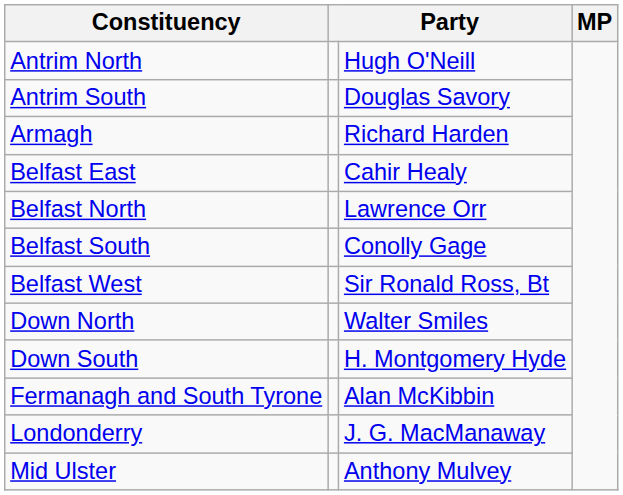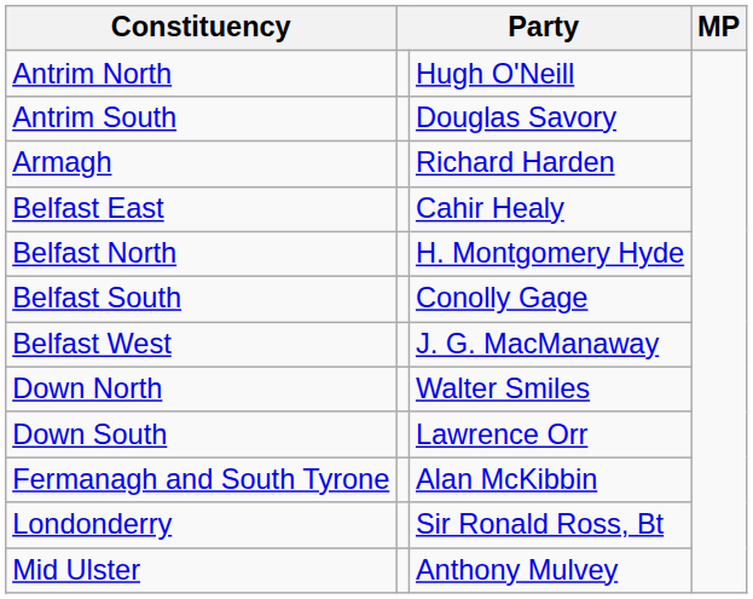 <table class=wikitable>
 <tr>
 <th>Constituency</th>
 <th colspan=2>Party</th>
 <th>MP</th>
 </tr>
 <tr>
 <td><a href='#'>Antrim North</a></td>
 <td></td>
 <td><a href='#'>Hugh O'Neill</a></td>
 </tr>
 <tr>
 <td><a href='#'>Antrim South</a></td>
 <td></td>
 <td><a href='#'>Douglas Savory</a></td>
 </tr>
 <tr>
 <td><a href='#'>Armagh</a></td>
 <td></td>
 <td><a href='#'>Richard Harden</a></td>
 </tr>
 <tr>
 <td><a href='#'>Belfast East</a></td>
 <td></td>
 <td><a href='#'>Cahir Healy</a></td>
 </tr>
 <tr>
 <td><a href='#'>Belfast North</a></td>
 <td></td>
-<td><a href='#'>Lawrence Orr</a></td>
+<td><a href='#'>H. Montgomery Hyde</a></td>
 </tr>
 <tr>
 <td><a href='#'>Belfast South</a></td>
 <td></td>
 <td><a href='#'>Conolly Gage</a></td>
 </tr>
 <tr>
 <td><a href='#'>Belfast West</a></td>
 <td></td>
-<td><a href='#'>Sir Ronald Ross, Bt</a></td>
+<td><a href='#'>J. G. MacManaway</a></td>
 </tr>
 <tr>
 <td><a href='#'>Down North</a></td>
 <td></td>
 <td><a href='#'>Walter Smiles</a></td>
 </tr>
 <tr>
 <td><a href='#'>Down South</a></td>
 <td></td>
-<td><a href='#'>H. Montgomery Hyde</a></td>
+<td><a href='#'>Lawrence Orr</a></td>
 </tr>
 <tr>
 <td><a href='#'>Fermanagh and South Tyrone</a></td>
 <td></td>
 <td><a href='#'>Alan McKibbin</a></td>
 </tr>
 <tr>
 <td><a href='#'>Londonderry</a></td>
 <td></td>
-<td><a href='#'>J. G. MacManaway</a></td>
+<td><a href='#'>Sir Ronald Ross, Bt</a></td>
 </tr>
 <tr>
 <td><a href='#'>Mid Ulster</a></td>
 <td></td>
 <td><a href='#'>Anthony Mulvey</a></td>
 </tr>
 </table>
